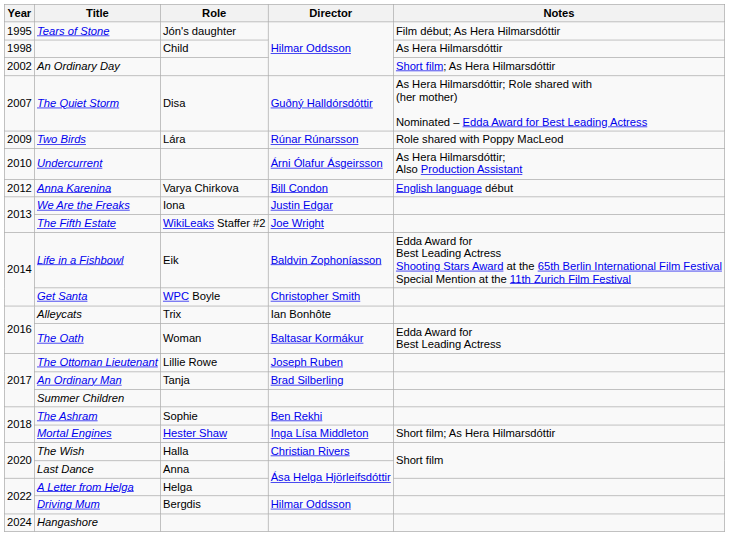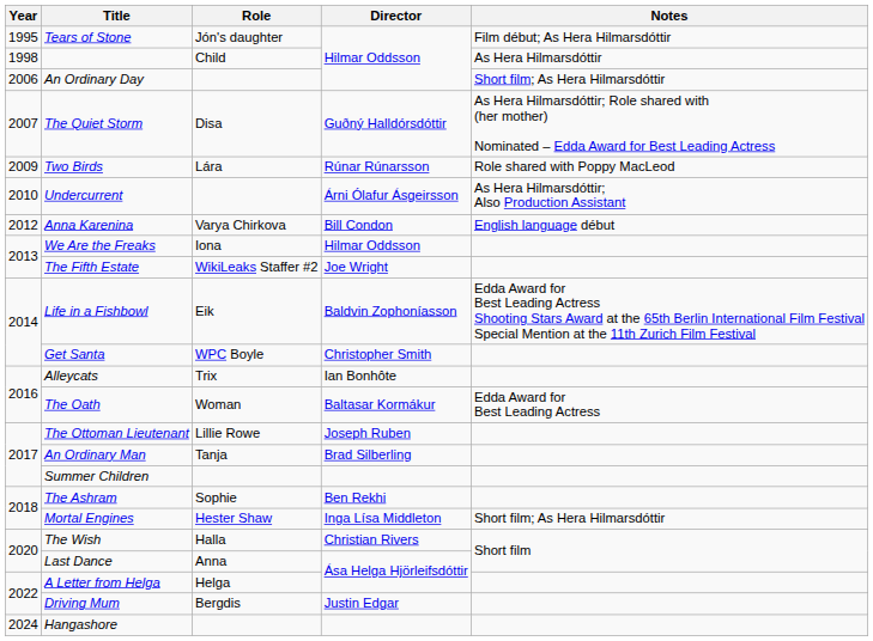 <table class="wikitable">
 <tr>
 <th>Year</th>
 <th>Title</th>
 <th>Role</th>
 <th>Director</th>
 <th>Notes</th>
 </tr>
 <tr>
 <td>1995</td>
 <td><em><a href='#'>Tears of Stone</a></em></td>
 <td>Jón's daughter</td>
 <td rowspan="3"><a href='#'>Hilmar Oddsson</a><br></td>
 <td>Film début; As Hera Hilmarsdóttir</td>
 </tr>
 <tr>
 <td>1998</td>
 <td><em></em></td>
 <td>Child</td>
 <td>As Hera Hilmarsdóttir</td>
 </tr>
 <tr>
-<td>2002</td>
+<td>2006</td>
 <td><em>An Ordinary Day</em></td>
 <td></td>
 <td><a href='#'>Short film</a>; As Hera Hilmarsdóttir</td>
 </tr>
 <tr>
 <td>2007</td>
 <td><em><a href='#'>The Quiet Storm</a></em></td>
 <td>Disa</td>
 <td><a href='#'>Guðný Halldórsdóttir</a></td>
 <td>As Hera Hilmarsdóttir; Role shared with <br>(her mother)<br><br>Nominated – <a href='#'>Edda Award for Best Leading Actress</a></td>
 </tr>
 <tr>
 <td>2009</td>
 <td><em><a href='#'>Two Birds</a></em></td>
 <td>Lára</td>
 <td><a href='#'>Rúnar Rúnarsson</a></td>
 <td>Role shared with Poppy MacLeod</td>
 </tr>
 <tr>
 <td>2010</td>
 <td><em><a href='#'>Undercurrent</a></em></td>
 <td></td>
 <td><a href='#'>Árni Ólafur Ásgeirsson</a></td>
 <td>As Hera Hilmarsdóttir;<br>Also <a href='#'>Production Assistant</a></td>
 </tr>
 <tr>
 <td>2012</td>
 <td><em><a href='#'>Anna Karenina</a></em></td>
 <td>Varya Chirkova</td>
 <td><a href='#'>Bill Condon</a></td>
 <td><a href='#'>English language</a> début</td>
 </tr>
 <tr>
 <td rowspan="2">2013</td>
 <td><em><a href='#'>We Are the Freaks</a></em></td>
 <td>Iona</td>
-<td><a href='#'>Justin Edgar</a></td>
+<td><a href='#'>Hilmar Oddsson</a></td>
 <td></td>
 </tr>
 <tr>
 <td><em><a href='#'>The Fifth Estate</a></em></td>
 <td><a href='#'>WikiLeaks</a> Staffer #2</td>
 <td><a href='#'>Joe Wright</a></td>
 <td></td>
 </tr>
 <tr>
 <td rowspan="2">2014</td>
 <td><em><a href='#'>Life in a Fishbowl</a></em></td>
 <td>Eik</td>
 <td><a href='#'>Baldvin Zophoníasson</a></td>
 <td>Edda Award for<br>Best Leading Actress<br><a href='#'>Shooting Stars Award</a> at the <a href='#'>65th Berlin International Film Festival</a><br>Special Mention at the <a href='#'>11th Zurich Film Festival</a></td>
 </tr>
 <tr>
 <td><em><a href='#'>Get Santa</a></em></td>
 <td><a href='#'>WPC</a> Boyle</td>
 <td><a href='#'>Christopher Smith</a></td>
 <td></td>
 </tr>
 <tr>
 <td rowspan="2">2016</td>
 <td><em>Alleycats</em></td>
 <td>Trix</td>
 <td>Ian Bonhôte</td>
 <td></td>
 </tr>
 <tr>
 <td><em><a href='#'>The Oath</a></em></td>
 <td>Woman</td>
 <td><a href='#'>Baltasar Kormákur</a></td>
 <td>Edda Award for<br>Best Leading Actress</td>
 </tr>
 <tr>
 <td rowspan="3">2017</td>
 <td><em><a href='#'>The Ottoman Lieutenant</a></em></td>
 <td>Lillie Rowe</td>
 <td><a href='#'>Joseph Ruben</a></td>
 <td></td>
 </tr>
 <tr>
 <td><em><a href='#'>An Ordinary Man</a></em></td>
 <td>Tanja</td>
 <td><a href='#'>Brad Silberling</a></td>
 <td></td>
 </tr>
 <tr>
 <td><em>Summer Children</em></td>
 <td></td>
 <td></td>
 <td></td>
 </tr>
 <tr>
 <td rowspan="2">2018</td>
 <td><em><a href='#'>The Ashram</a></em></td>
 <td>Sophie</td>
 <td><a href='#'>Ben Rekhi</a></td>
 <td></td>
 </tr>
 <tr>
 <td><em><a href='#'>Mortal Engines</a></em></td>
 <td><a href='#'>Hester Shaw</a></td>
 <td><a href='#'>Inga Lísa Middleton</a></td>
 <td>Short film; As Hera Hilmarsdóttir</td>
 </tr>
 <tr>
 <td rowspan="2">2020</td>
 <td><em>The Wish</em></td>
 <td>Halla</td>
 <td><a href='#'>Christian Rivers</a></td>
 <td rowspan=2>Short film</td>
 </tr>
 <tr>
 <td><em>Last Dance</em></td>
 <td>Anna</td>
 <td rowspan="2"><a href='#'>Ása Helga Hjörleifsdóttir</a></td>
 </tr>
 <tr>
 <td rowspan="2">2022</td>
 <td><em><a href='#'>A Letter from Helga</a></em></td>
 <td>Helga</td>
 <td></td>
 </tr>
 <tr>
 <td><em><a href='#'>Driving Mum</a></em></td>
 <td>Bergdis</td>
-<td><a href='#'>Hilmar Oddsson</a></td>
+<td><a href='#'>Justin Edgar</a></td>
 <td></td>
 </tr>
 <tr>
 <td>2024</td>
 <td><em>Hangashore</em></td>
 <td></td>
 <td></td>
 <td></td>
 </tr>
 </table>
